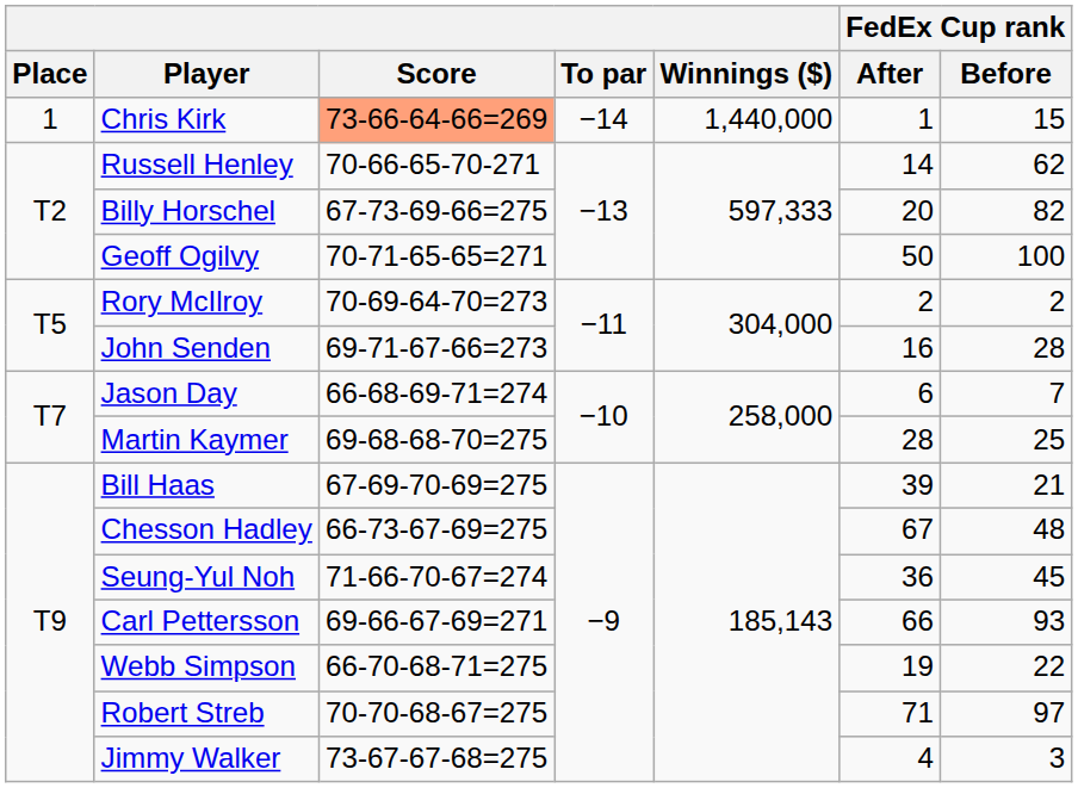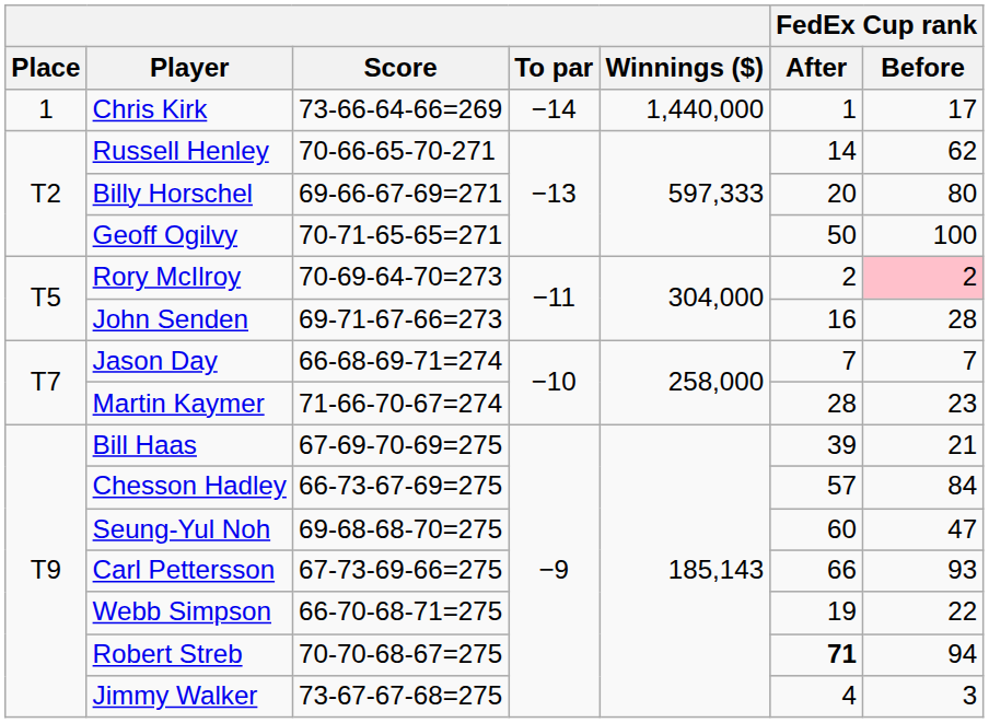 <table class=wikitable>
 <tr>
 <th colspan=5></th>
 <th colspan=2>FedEx Cup rank</th>
 </tr>
 <tr>
 <th>Place</th>
 <th>Player</th>
 <th>Score</th>
 <th>To par</th>
 <th>Winnings ($)</th>
 <th>After</th>
 <th>Before</th>
 </tr>
 <tr>
 <td align=center>1</td>
 <td> <a href='#'>Chris Kirk</a></td>
-<td style="background: lightsalmon;">73-66-64-66=269</td>
+<td>73-66-64-66=269</td>
 <td align=center>−14</td>
 <td align=right>1,440,000</td>
 <td align=right>1</td>
-<td align=right>15</td>
+<td align=right>17</td>
 </tr>
 <tr>
 <td rowspan=3 align=center>T2</td>
 <td> <a href='#'>Russell Henley</a></td>
 <td>70-66-65-70-271</td>
 <td rowspan=3 align=center>−13</td>
 <td rowspan=3 align=right>597,333</td>
 <td align=right>14</td>
 <td align=right>62</td>
 </tr>
 <tr>
 <td> <a href='#'>Billy Horschel</a></td>
-<td>67-73-69-66=275</td>
+<td>69-66-67-69=271</td>
 <td align=right>20</td>
-<td align=right>82</td>
+<td align=right>80</td>
 </tr>
 <tr>
 <td> <a href='#'>Geoff Ogilvy</a></td>
 <td>70-71-65-65=271</td>
 <td align=right>50</td>
 <td align=right>100</td>
 </tr>
 <tr>
 <td rowspan=2 align=center>T5</td>
 <td> <a href='#'>Rory McIlroy</a></td>
 <td>70-69-64-70=273</td>
 <td rowspan=2 align=center>−11</td>
 <td rowspan=2 align=right>304,000</td>
 <td align=right>2</td>
-<td align=right>2</td>
+<td align=right style="background: pink;">2</td>
 </tr>
 <tr>
 <td> <a href='#'>John Senden</a></td>
 <td>69-71-67-66=273</td>
 <td align=right>16</td>
 <td align=right>28</td>
 </tr>
 <tr>
 <td rowspan=2 align=center>T7</td>
 <td> <a href='#'>Jason Day</a></td>
 <td>66-68-69-71=274</td>
 <td rowspan=2 align=center>−10</td>
 <td rowspan=2 align=right>258,000</td>
-<td align=right>6</td>
+<td align=right>7</td>
 <td align=right>7</td>
 </tr>
 <tr>
 <td> <a href='#'>Martin Kaymer</a></td>
-<td>69-68-68-70=275</td>
+<td>71-66-70-67=274</td>
 <td align=right>28</td>
-<td align=right>25</td>
+<td align=right>23</td>
 </tr>
 <tr>
 <td rowspan=7 align=center>T9</td>
 <td> <a href='#'>Bill Haas</a></td>
 <td>67-69-70-69=275</td>
 <td rowspan=7 align=center>−9</td>
 <td rowspan=7 align=right>185,143</td>
 <td align=right>39</td>
 <td align=right>21</td>
 </tr>
 <tr>
 <td> <a href='#'>Chesson Hadley</a></td>
 <td>66-73-67-69=275</td>
-<td align=right>67</td>
-<td align=right>48</td>
+<td align=right>57</td>
+<td align=right>84</td>
 </tr>
 <tr>
 <td> <a href='#'>Seung-Yul Noh</a></td>
-<td>71-66-70-67=274</td>
-<td align=right>36</td>
-<td align=right>45</td>
+<td>69-68-68-70=275</td>
+<td align=right>60</td>
+<td align=right>47</td>
 </tr>
 <tr>
 <td> <a href='#'>Carl Pettersson</a></td>
-<td>69-66-67-69=271</td>
+<td>67-73-69-66=275</td>
 <td align=right>66</td>
 <td align=right>93</td>
 </tr>
 <tr>
 <td> <a href='#'>Webb Simpson</a></td>
 <td>66-70-68-71=275</td>
 <td align=right>19</td>
 <td align=right>22</td>
 </tr>
 <tr>
 <td> <a href='#'>Robert Streb</a></td>
 <td>70-70-68-67=275</td>
-<td align=right>71</td>
-<td align=right>97</td>
+<td align=right><strong>71</strong></td>
+<td align=right>94</td>
 </tr>
 <tr>
 <td> <a href='#'>Jimmy Walker</a></td>
 <td>73-67-67-68=275</td>
 <td align=right>4</td>
 <td align=right>3</td>
 </tr>
 </table>
